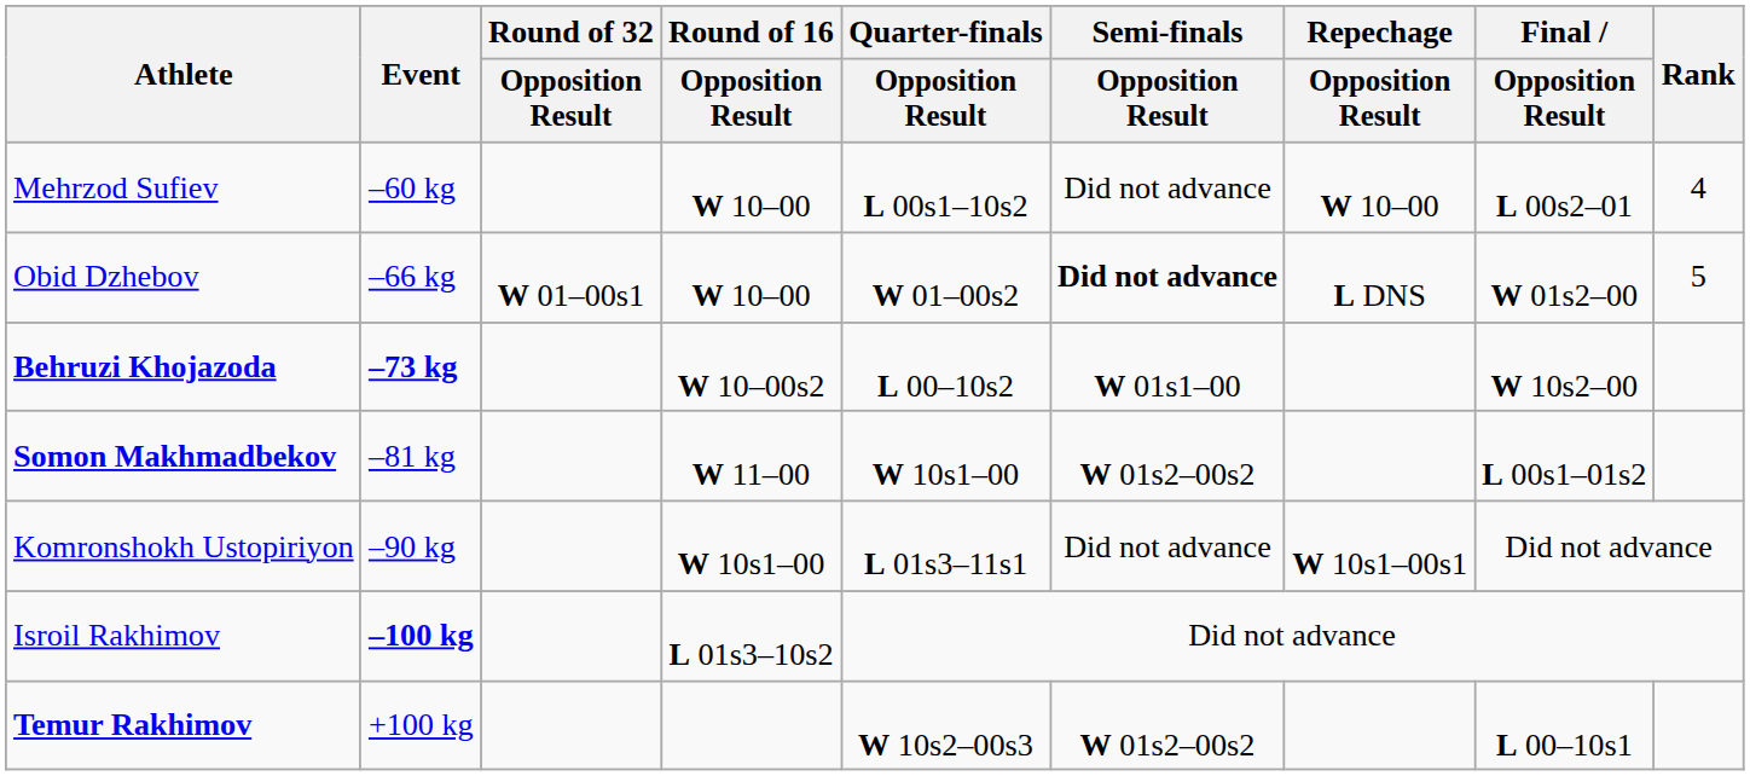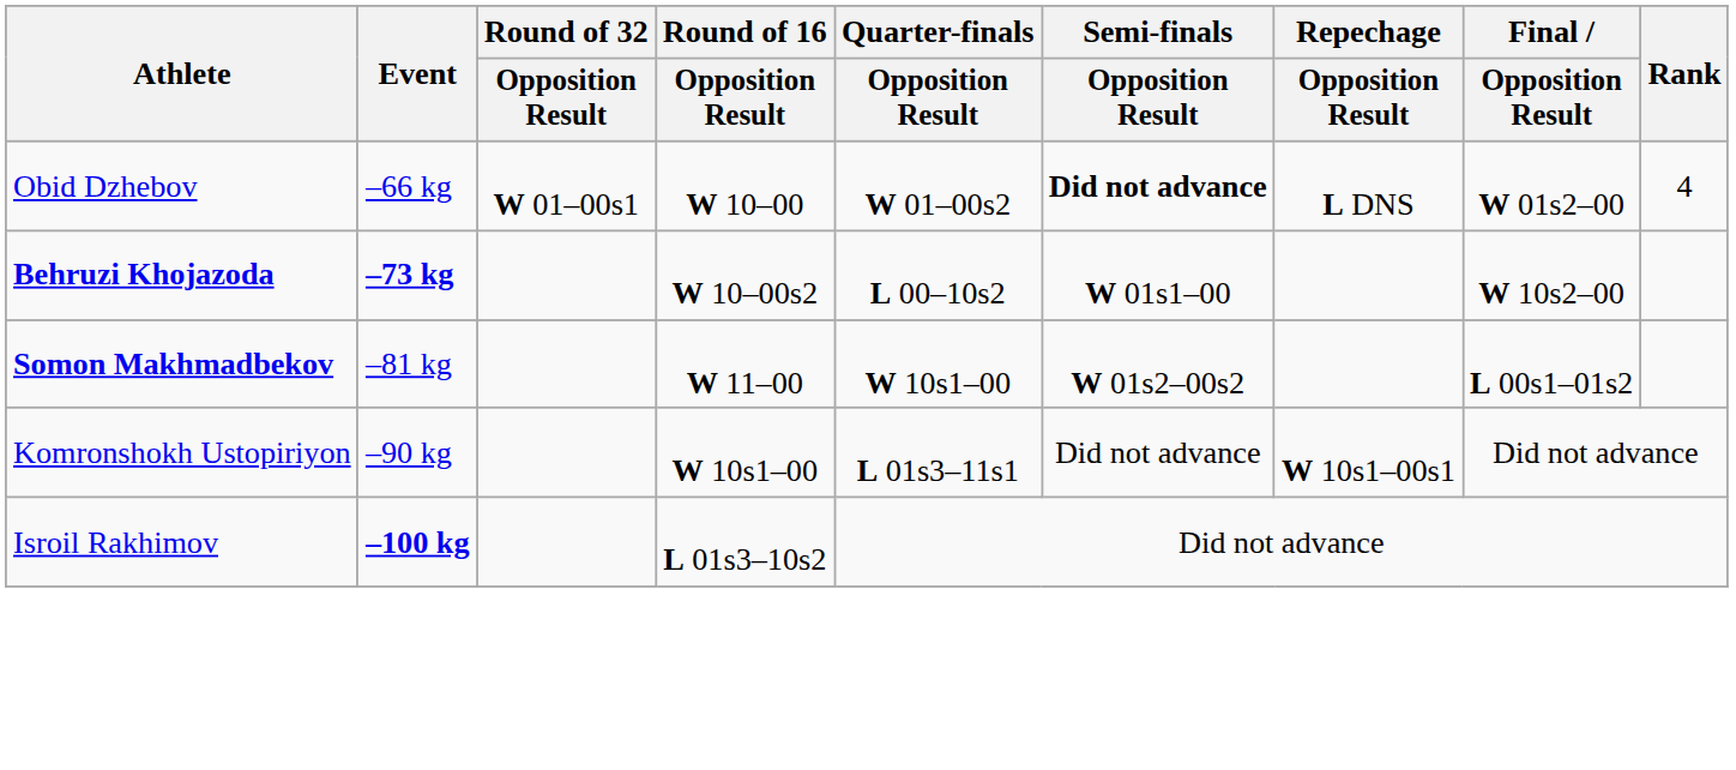 <table class=wikitable style=font-size:90%;text-align:center>
 <tr>
 <th rowspan="2">Athlete</th>
 <th rowspan="2">Event</th>
 <th>Round of 32</th>
 <th>Round of 16</th>
 <th>Quarter-finals</th>
 <th>Semi-finals</th>
 <th>Repechage</th>
 <th>Final / </th>
 <th rowspan=2>Rank</th>
 </tr>
 <tr style="font-size:95%">
 <th>Opposition<br>Result</th>
 <th>Opposition<br>Result</th>
 <th>Opposition<br>Result</th>
 <th>Opposition<br>Result</th>
 <th>Opposition<br>Result</th>
 <th>Opposition<br>Result</th>
 </tr>
 <tr>
-<td align=left><a href='#'>Mehrzod Sufiev</a></td>
-<td align=left><a href='#'>–60 kg</a></td>
-<td></td>
-<td><br><strong>W</strong> 10–00</td>
-<td><br><strong>L</strong> 00s1–10s2</td>
-<td>Did not advance</td>
-<td><br><strong>W</strong> 10–00</td>
-<td><br><strong>L</strong> 00s2–01</td>
-<td>4</td>
-</tr>
-<tr>
 <td align=left><a href='#'>Obid Dzhebov</a></td>
 <td align=left><a href='#'>–66 kg</a></td>
 <td><br><strong>W</strong> 01–00s1</td>
 <td><br><strong>W</strong> 10–00</td>
 <td><br><strong>W</strong> 01–00s2</td>
 <td><strong>Did not advance</strong></td>
 <td><br><strong>L</strong> DNS</td>
 <td><br><strong>W</strong> 01s2–00</td>
-<td>5</td>
+<td>4</td>
 </tr>
 <tr>
 <td align=left><strong><a href='#'>Behruzi Khojazoda</a></strong></td>
 <td align=left><strong><a href='#'>–73 kg</a></strong></td>
 <td></td>
 <td><br><strong>W</strong> 10–00s2</td>
 <td><br><strong>L</strong> 00–10s2</td>
 <td><br><strong>W</strong> 01s1–00</td>
 <td></td>
 <td><br><strong>W</strong> 10s2–00</td>
 <td></td>
 </tr>
 <tr>
 <td align=left><strong><a href='#'>Somon Makhmadbekov</a></strong></td>
 <td align=left><a href='#'>–81 kg</a></td>
 <td></td>
 <td><br><strong>W</strong> 11–00</td>
 <td><br><strong>W</strong> 10s1–00</td>
 <td><br><strong>W</strong> 01s2–00s2</td>
 <td></td>
 <td><br><strong>L</strong> 00s1–01s2</td>
 <td></td>
 </tr>
 <tr>
 <td align=left><a href='#'>Komronshokh Ustopiriyon</a></td>
 <td align=left><a href='#'>–90 kg</a></td>
 <td></td>
 <td><br><strong>W</strong> 10s1–00</td>
 <td><br><strong>L</strong> 01s3–11s1</td>
 <td>Did not advance</td>
 <td><br><strong>W</strong> 10s1–00s1</td>
 <td colspan=2>Did not advance</td>
 </tr>
 <tr>
 <td align=left><a href='#'>Isroil Rakhimov</a></td>
 <td align=left><strong><a href='#'>–100 kg</a></strong></td>
 <td></td>
 <td><br><strong>L</strong> 01s3–10s2</td>
 <td colspan=5>Did not advance</td>
 </tr>
-<tr>
-<td align=left><strong><a href='#'>Temur Rakhimov</a></strong></td>
-<td align=left><a href='#'>+100 kg</a></td>
-<td></td>
-<td></td>
-<td><br><strong>W</strong> 10s2–00s3</td>
-<td><br><strong>W</strong> 01s2–00s2</td>
-<td></td>
-<td><br><strong>L</strong> 00–10s1</td>
-<td></td>
-</tr>
 </table>
